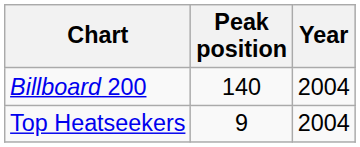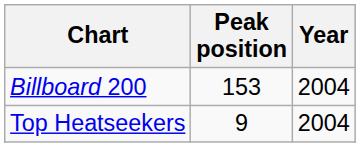 <table class="wikitable">
 <tr>
 <th>Chart</th>
 <th>Peak<br>position</th>
 <th>Year</th>
 </tr>
 <tr>
 <td><a href='#'><em>Billboard</em> 200</a></td>
-<td align="center">140</td>
+<td align="center">153</td>
 <td>2004</td>
 </tr>
 <tr>
 <td><a href='#'>Top Heatseekers</a></td>
 <td align="center">9</td>
 <td>2004</td>
 </tr>
 </table>
